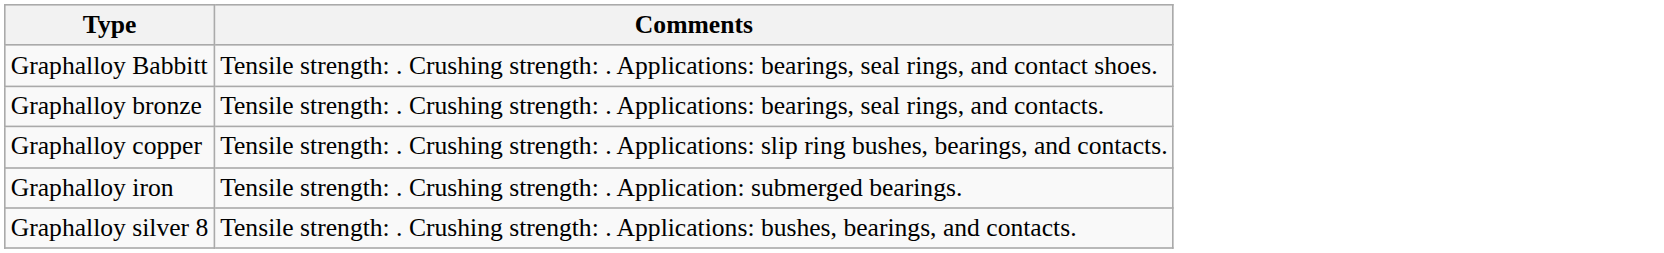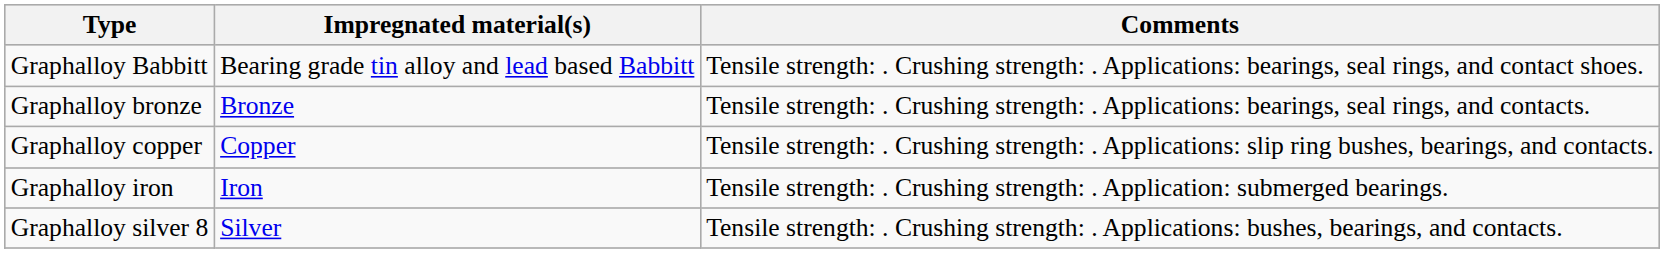 <table class="wikitable">
 <tr>
 <th>Type</th>
+<th>Impregnated material(s)</th>
 <th>Comments</th>
 </tr>
 <tr>
 <td>Graphalloy Babbitt</td>
+<td>Bearing grade <a href='#'>tin</a> alloy and <a href='#'>lead</a> based <a href='#'>Babbitt</a></td>
 <td>Tensile strength: . Crushing strength: . Applications: bearings, seal rings, and contact shoes.</td>
 </tr>
 <tr>
 <td>Graphalloy bronze</td>
+<td><a href='#'>Bronze</a></td>
 <td>Tensile strength: . Crushing strength: . Applications: bearings, seal rings, and contacts.</td>
 </tr>
 <tr>
 <td>Graphalloy copper</td>
+<td><a href='#'>Copper</a></td>
 <td>Tensile strength: . Crushing strength: . Applications: slip ring bushes, bearings, and contacts.</td>
 </tr>
 <tr>
 <td>Graphalloy iron</td>
+<td><a href='#'>Iron</a></td>
 <td>Tensile strength: . Crushing strength: . Application: submerged bearings.</td>
 </tr>
 <tr>
 <td>Graphalloy silver 8</td>
+<td><a href='#'>Silver</a></td>
 <td>Tensile strength: . Crushing strength: . Applications: bushes, bearings, and contacts.</td>
 </tr>
 </table>
